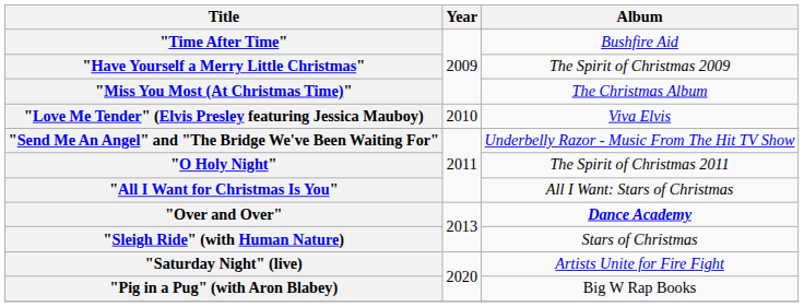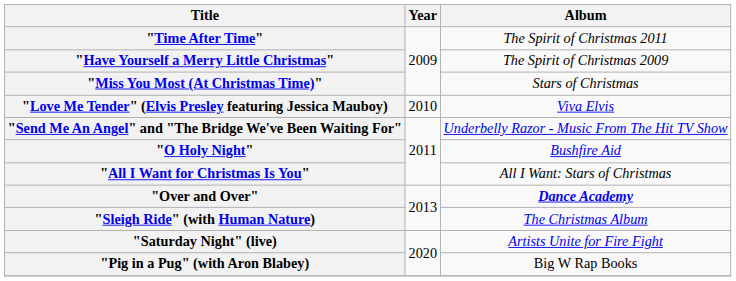 <table class="wikitable plainrowheaders" style="text-align:center;" border="1">
 <tr>
 <th scope="col">Title</th>
 <th scope="col">Year</th>
 <th scope="col">Album</th>
 </tr>
 <tr>
 <th scope="row">"<a href='#'>Time After Time</a>"</th>
 <td rowspan="3">2009</td>
-<td><em><a href='#'>Bushfire Aid</a></em></td>
+<td><em>The Spirit of Christmas 2011</em></td>
 </tr>
 <tr>
 <th scope="row">"<a href='#'>Have Yourself a Merry Little Christmas</a>"</th>
 <td><em>The Spirit of Christmas 2009</em></td>
 </tr>
 <tr>
 <th scope="row">"<a href='#'>Miss You Most (At Christmas Time)</a>"</th>
-<td><em><a href='#'>The Christmas Album</a></em></td>
+<td><em>Stars of Christmas</em></td>
 </tr>
 <tr>
 <th scope="row">"<a href='#'>Love Me Tender</a>" (<a href='#'>Elvis Presley</a> featuring Jessica Mauboy)</th>
 <td>2010</td>
 <td><em><a href='#'>Viva Elvis</a></em></td>
 </tr>
 <tr>
 <th scope="row">"<a href='#'>Send Me An Angel</a>" and "The Bridge We've Been Waiting For"</th>
 <td rowspan="3">2011</td>
 <td><em><a href='#'>Underbelly Razor - Music From The Hit TV Show</a></em></td>
 </tr>
 <tr>
 <th scope="row">"<a href='#'>O Holy Night</a>"</th>
-<td><em>The Spirit of Christmas 2011</em></td>
+<td><em><a href='#'>Bushfire Aid</a></em></td>
 </tr>
 <tr>
 <th scope="row">"<a href='#'>All I Want for Christmas Is You</a>"</th>
 <td><em>All I Want: Stars of Christmas</em></td>
 </tr>
 <tr>
 <th scope="row">"Over and Over"</th>
 <td rowspan="2">2013</td>
 <td><strong><em><a href='#'>Dance Academy</a></em></strong></td>
 </tr>
 <tr>
 <th scope="row">"<a href='#'>Sleigh Ride</a>" (with <a href='#'>Human Nature</a>)</th>
-<td><em>Stars of Christmas</em></td>
+<td><em><a href='#'>The Christmas Album</a></em></td>
 </tr>
 <tr>
 <th scope="row">"Saturday Night" (live)</th>
 <td rowspan="2">2020</td>
 <td><em><a href='#'>Artists Unite for Fire Fight</a></em></td>
 </tr>
 <tr>
 <th scope="row">"Pig in a Pug" (with Aron Blabey)</th>
 <td>Big W Rap Books</td>
 </tr>
 <tr>
 </tr>
 </table>
